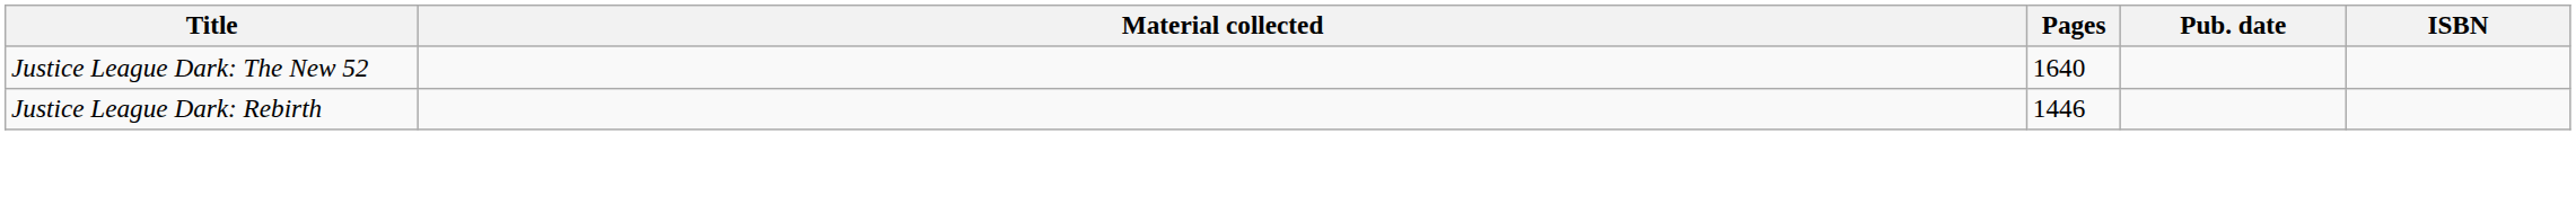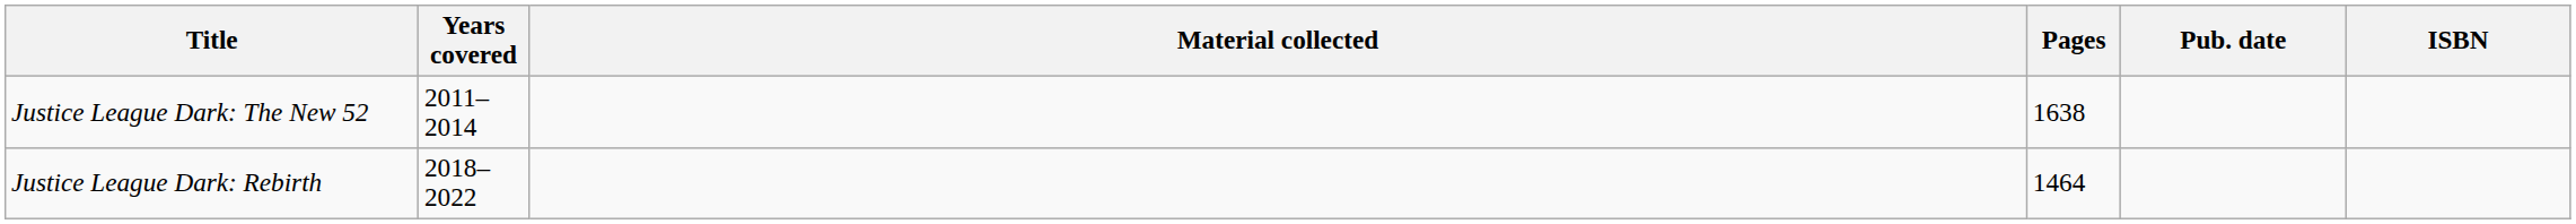 <table class="wikitable sortable" width=99%>
 <tr>
 <th width="245px">Title</th>
+<th width="60px">Years covered</th>
 <th class="unsortable">Material collected</th>
 <th width="50px">Pages</th>
 <th width="130px">Pub. date</th>
 <th class="unsortable" width="130px">ISBN</th>
 </tr>
 <tr>
 <td><em>Justice League Dark: The New 52</em></td>
+<td>2011–2014</td>
 <td></td>
-<td>1640</td>
+<td>1638</td>
 <td></td>
 <td></td>
 </tr>
 <tr>
 <td><em>Justice League Dark: Rebirth</em></td>
+<td>2018–2022</td>
 <td></td>
-<td>1446</td>
+<td>1464</td>
 <td></td>
 <td></td>
 </tr>
 </table>
